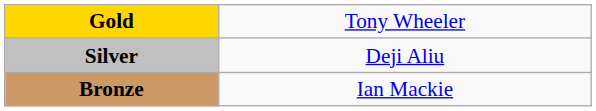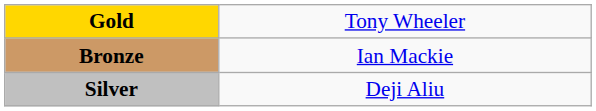 <table class="wikitable" style="text-align:center; " width="35%">
 <tr>
 <td bgcolor="gold"><strong>Gold</strong></td>
 <td><a href='#'>Tony Wheeler</a><br>  <small><em></em></small></td>
 </tr>
 <tr>
+<td bgcolor="CC9966"><strong>Bronze</strong></td>
+<td><a href='#'>Ian Mackie</a><br>  <small><em></em></small></td>
+</tr>
+<tr>
 <td bgcolor="silver"><strong>Silver</strong></td>
 <td><a href='#'>Deji Aliu</a><br>  <small><em></em></small></td>
 </tr>
-<tr>
-<td bgcolor="CC9966"><strong>Bronze</strong></td>
-<td><a href='#'>Ian Mackie</a><br>  <small><em></em></small></td>
-</tr>
 </table>
